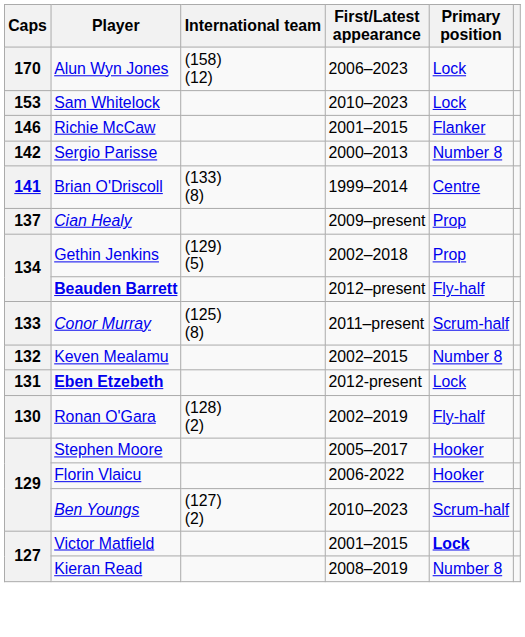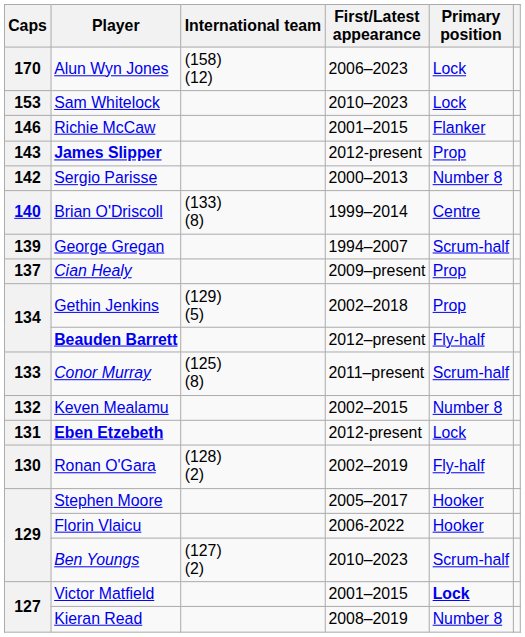 <table class="wikitable sortable">
 <tr>
 <th>Caps</th>
 <th>Player</th>
 <th>International team</th>
 <th>First/Latest<br>appearance</th>
 <th>Primary<br>position</th>
 <th class=unsortable></th>
 </tr>
 <tr>
 <th>170</th>
 <td><a href='#'>Alun Wyn Jones</a></td>
 <td> (158)<br> (12)</td>
 <td>2006–2023</td>
 <td><a href='#'>Lock</a></td>
 <td></td>
 </tr>
 <tr>
 <th>153</th>
 <td><a href='#'>Sam Whitelock</a></td>
 <td></td>
 <td>2010–2023</td>
 <td><a href='#'>Lock</a></td>
 <td></td>
 </tr>
 <tr>
 <th>146</th>
 <td><a href='#'>Richie McCaw</a></td>
 <td></td>
 <td>2001–2015</td>
 <td><a href='#'>Flanker</a></td>
 <td></td>
 </tr>
 <tr>
+<th>143</th>
+<td><strong><a href='#'>James Slipper</a></strong></td>
+<td></td>
+<td>2012-present</td>
+<td><a href='#'>Prop</a></td>
+<td></td>
+</tr>
+<tr>
 <th>142</th>
 <td><a href='#'>Sergio Parisse</a></td>
 <td></td>
 <td>2000–2013</td>
 <td><a href='#'>Number 8</a></td>
 <td></td>
 </tr>
 <tr>
-<th><a href='#'>141</a></th>
+<th><a href='#'>140</a></th>
 <td><a href='#'>Brian O'Driscoll</a></td>
 <td> (133)<br> (8)</td>
 <td>1999–2014</td>
 <td><a href='#'>Centre</a></td>
+<td></td>
+</tr>
+<tr>
+<th>139</th>
+<td><a href='#'>George Gregan</a></td>
+<td></td>
+<td>1994–2007</td>
+<td><a href='#'>Scrum-half</a></td>
 <td></td>
 </tr>
 <tr>
 <th>137</th>
 <td><em><a href='#'>Cian Healy</a></em></td>
 <td></td>
 <td>2009–present</td>
 <td><a href='#'>Prop</a></td>
 <td></td>
 </tr>
 <tr>
 <th rowspan=2>134</th>
 <td><a href='#'>Gethin Jenkins</a></td>
 <td> (129)<br> (5)</td>
 <td>2002–2018</td>
 <td><a href='#'>Prop</a></td>
 <td></td>
 </tr>
 <tr>
 <td><strong><a href='#'>Beauden Barrett</a></strong></td>
 <td></td>
 <td>2012–present</td>
 <td><a href='#'>Fly-half</a></td>
 <td></td>
 </tr>
 <tr>
 <th>133</th>
 <td><em><a href='#'>Conor Murray</a></em></td>
 <td> (125) <br>  (8)</td>
 <td>2011–present</td>
 <td><a href='#'>Scrum-half</a></td>
 <td></td>
 </tr>
 <tr>
 <th>132</th>
 <td><a href='#'>Keven Mealamu</a></td>
 <td></td>
 <td>2002–2015</td>
 <td><a href='#'>Number 8</a></td>
 <td></td>
 </tr>
 <tr>
 <th>131</th>
 <td><strong><a href='#'>Eben Etzebeth</a></strong></td>
 <td></td>
 <td>2012-present</td>
 <td><a href='#'>Lock</a></td>
 <td></td>
 </tr>
 <tr>
 <th>130</th>
 <td><a href='#'>Ronan O'Gara</a></td>
 <td> (128)<br> (2)</td>
 <td>2002–2019</td>
 <td><a href='#'>Fly-half</a></td>
 <td></td>
 </tr>
 <tr>
 <th rowspan=3>129</th>
 <td><a href='#'>Stephen Moore</a></td>
 <td></td>
 <td>2005–2017</td>
 <td><a href='#'>Hooker</a></td>
 <td></td>
 </tr>
 <tr>
 <td><a href='#'>Florin Vlaicu</a></td>
 <td></td>
 <td>2006-2022</td>
 <td><a href='#'>Hooker</a></td>
 <td></td>
 </tr>
 <tr>
 <td><em><a href='#'>Ben Youngs</a></em></td>
 <td> (127) <br>  (2)</td>
 <td>2010–2023</td>
 <td><a href='#'>Scrum-half</a></td>
 <td></td>
 </tr>
 <tr>
 <th rowspan=2>127</th>
 <td><a href='#'>Victor Matfield</a></td>
 <td></td>
 <td>2001–2015</td>
 <td><strong><a href='#'>Lock</a></strong></td>
 <td></td>
 </tr>
 <tr>
 <td><a href='#'>Kieran Read</a></td>
 <td></td>
 <td>2008–2019</td>
 <td><a href='#'>Number 8</a></td>
 <td></td>
 </tr>
 </table>
